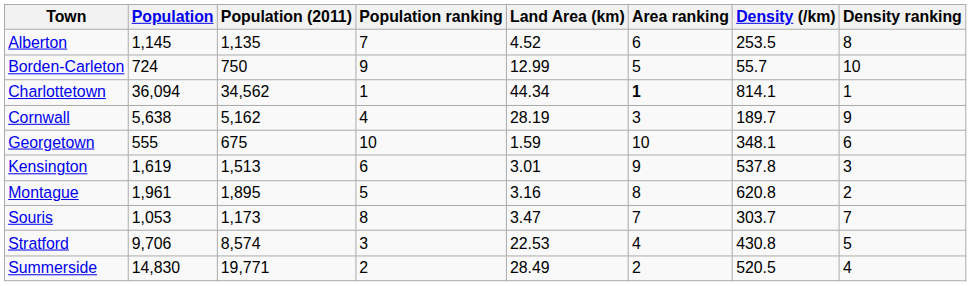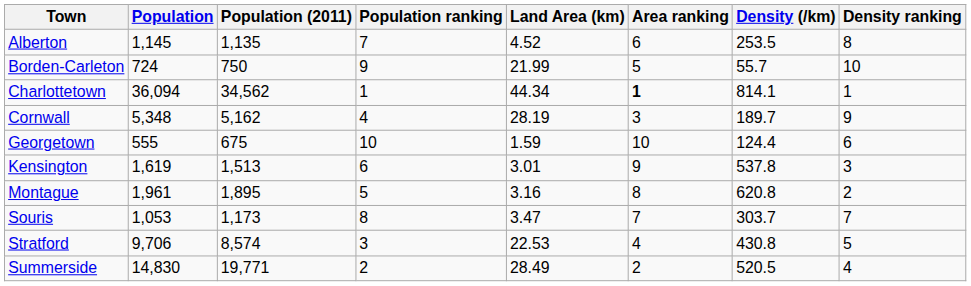 <table class="wikitable sortable">
 <tr>
 <th>Town</th>
 <th><a href='#'>Population</a></th>
 <th>Population (2011)</th>
 <th>Population ranking</th>
 <th>Land Area (km)</th>
 <th>Area ranking</th>
 <th><a href='#'>Density</a> (/km)</th>
 <th>Density ranking</th>
 </tr>
 <tr>
 <td><a href='#'>Alberton</a></td>
 <td>1,145</td>
 <td>1,135</td>
 <td>7</td>
 <td>4.52</td>
 <td>6</td>
 <td>253.5</td>
 <td>8</td>
 </tr>
 <tr>
 <td><a href='#'>Borden-Carleton</a></td>
 <td>724</td>
 <td>750</td>
 <td>9</td>
-<td>12.99</td>
+<td>21.99</td>
 <td>5</td>
 <td>55.7</td>
 <td>10</td>
 </tr>
 <tr>
 <td><a href='#'>Charlottetown</a></td>
 <td>36,094</td>
 <td>34,562</td>
 <td>1</td>
 <td>44.34</td>
 <td><strong>1</strong></td>
 <td>814.1</td>
 <td>1</td>
 </tr>
 <tr>
 <td><a href='#'>Cornwall</a></td>
-<td>5,638</td>
+<td>5,348</td>
 <td>5,162</td>
 <td>4</td>
 <td>28.19</td>
 <td>3</td>
 <td>189.7</td>
 <td>9</td>
 </tr>
 <tr>
 <td><a href='#'>Georgetown</a></td>
 <td>555</td>
 <td>675</td>
 <td>10</td>
 <td>1.59</td>
 <td>10</td>
-<td>348.1</td>
+<td>124.4</td>
 <td>6</td>
 </tr>
 <tr>
 <td><a href='#'>Kensington</a></td>
 <td>1,619</td>
 <td>1,513</td>
 <td>6</td>
 <td>3.01</td>
 <td>9</td>
 <td>537.8</td>
 <td>3</td>
 </tr>
 <tr>
 <td><a href='#'>Montague</a></td>
 <td>1,961</td>
 <td>1,895</td>
 <td>5</td>
 <td>3.16</td>
 <td>8</td>
 <td>620.8</td>
 <td>2</td>
 </tr>
 <tr>
 <td><a href='#'>Souris</a></td>
 <td>1,053</td>
 <td>1,173</td>
 <td>8</td>
 <td>3.47</td>
 <td>7</td>
 <td>303.7</td>
 <td>7</td>
 </tr>
 <tr>
 <td><a href='#'>Stratford</a></td>
 <td>9,706</td>
 <td>8,574</td>
 <td>3</td>
 <td>22.53</td>
 <td>4</td>
 <td>430.8</td>
 <td>5</td>
 </tr>
 <tr>
 <td><a href='#'>Summerside</a></td>
 <td>14,830</td>
 <td>19,771</td>
 <td>2</td>
 <td>28.49</td>
 <td>2</td>
 <td>520.5</td>
 <td>4</td>
 </tr>
 </table>
